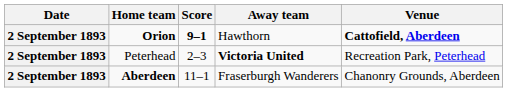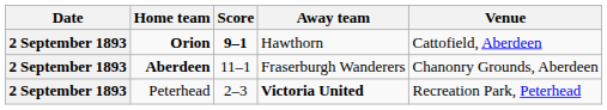 <table class="wikitable football-result-list" style="max-width: 80em; text-align: center">
 <tr>
 <th scope="col">Date</th>
 <th scope="col">Home team</th>
 <th scope="col">Score</th>
 <th scope="col">Away team</th>
 <th scope="col">Venue</th>
 </tr>
 <tr>
 <th scope="row">2 September 1893</th>
 <td align=right><strong>Orion</strong></td>
 <td><strong>9–1</strong></td>
 <td align=left>Hawthorn</td>
-<td align=left><strong>Cattofield, <a href='#'>Aberdeen</a></strong></td>
+<td align=left>Cattofield, <a href='#'>Aberdeen</a></td>
+</tr>
+<tr>
+<th scope="row">2 September 1893</th>
+<td align=right><strong>Aberdeen</strong></td>
+<td>11–1</td>
+<td align=left>Fraserburgh Wanderers</td>
+<td align=left>Chanonry Grounds, Aberdeen</td>
 </tr>
 <tr>
 <th scope="row">2 September 1893</th>
 <td align=right>Peterhead</td>
 <td>2–3</td>
 <td align=left><strong>Victoria United</strong></td>
 <td align=left>Recreation Park, <a href='#'>Peterhead</a></td>
 </tr>
-<tr>
-<th scope="row">2 September 1893</th>
-<td align=right><strong>Aberdeen</strong></td>
-<td>11–1</td>
-<td align=left>Fraserburgh Wanderers</td>
-<td align=left>Chanonry Grounds, Aberdeen</td>
-</tr>
 </table>
